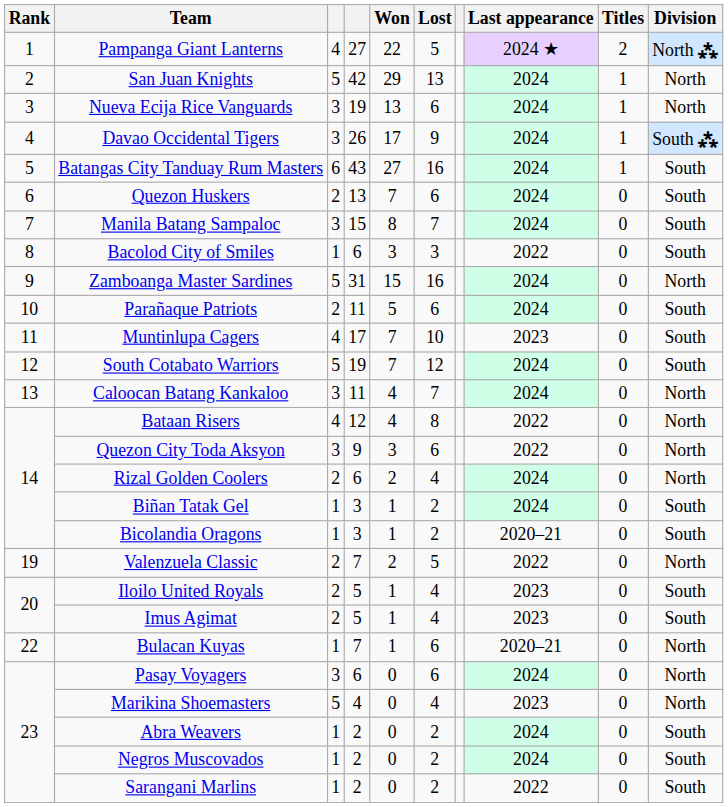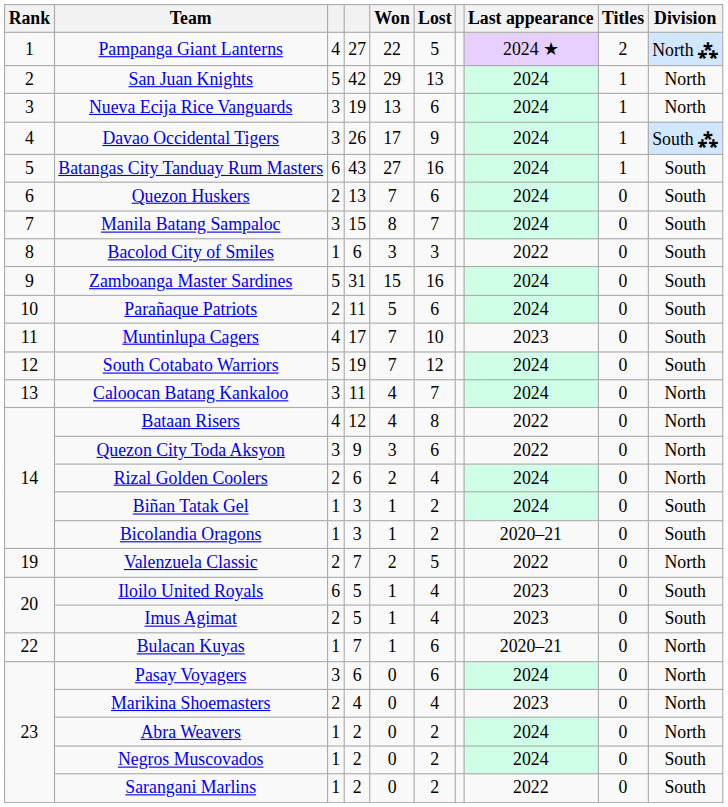 <table class="wikitable sortable" style="text-align: center;">
 <tr>
 <th>Rank</th>
 <th>Team</th>
 <th></th>
 <th></th>
 <th>Won</th>
 <th>Lost</th>
 <th></th>
 <th>Last appearance</th>
 <th>Titles</th>
 <th>Division</th>
 </tr>
 <tr>
 <td>1</td>
 <td><a href='#'>Pampanga Giant Lanterns</a></td>
 <td>4</td>
 <td>27</td>
 <td>22</td>
 <td>5</td>
 <td></td>
 <td style="background:#E7D0FF;">2024 ★</td>
 <td>2</td>
 <td style="background:#D0E7FF;">North <strong>⁂</strong></td>
 </tr>
 <tr>
 <td>2</td>
 <td><a href='#'>San Juan Knights</a></td>
 <td>5</td>
 <td>42</td>
 <td>29</td>
 <td>13</td>
 <td></td>
 <td style="background:#D0FFE7;">2024</td>
 <td>1</td>
 <td>North</td>
 </tr>
 <tr>
 <td>3</td>
 <td><a href='#'>Nueva Ecija Rice Vanguards</a></td>
 <td>3</td>
 <td>19</td>
 <td>13</td>
 <td>6</td>
 <td></td>
 <td style="background:#D0FFE7;">2024</td>
 <td>1</td>
 <td>North</td>
 </tr>
 <tr>
 <td>4</td>
 <td><a href='#'>Davao Occidental Tigers</a></td>
 <td>3</td>
 <td>26</td>
 <td>17</td>
 <td>9</td>
 <td></td>
 <td style="background:#D0FFE7;">2024</td>
 <td>1</td>
 <td style="background:#D0E7FF;">South <strong>⁂</strong></td>
 </tr>
 <tr>
 <td>5</td>
 <td><a href='#'>Batangas City Tanduay Rum Masters</a></td>
 <td>6</td>
 <td>43</td>
 <td>27</td>
 <td>16</td>
 <td></td>
 <td style="background:#D0FFE7;">2024</td>
 <td>1</td>
 <td>South</td>
 </tr>
 <tr>
 <td>6</td>
 <td><a href='#'>Quezon Huskers</a></td>
 <td>2</td>
 <td>13</td>
 <td>7</td>
 <td>6</td>
 <td></td>
 <td style="background:#D0FFE7;">2024</td>
 <td>0</td>
 <td>South</td>
 </tr>
 <tr>
 <td>7</td>
 <td><a href='#'>Manila Batang Sampaloc</a></td>
 <td>3</td>
 <td>15</td>
 <td>8</td>
 <td>7</td>
 <td></td>
 <td style="background:#D0FFE7;">2024</td>
 <td>0</td>
 <td>South</td>
 </tr>
 <tr>
 <td>8</td>
 <td><a href='#'>Bacolod City of Smiles</a></td>
 <td>1</td>
 <td>6</td>
 <td>3</td>
 <td>3</td>
 <td></td>
 <td>2022</td>
 <td>0</td>
 <td>South</td>
 </tr>
 <tr>
 <td>9</td>
 <td><a href='#'>Zamboanga Master Sardines</a></td>
 <td>5</td>
 <td>31</td>
 <td>15</td>
 <td>16</td>
 <td></td>
 <td style="background:#D0FFE7;">2024</td>
 <td>0</td>
-<td>North</td>
+<td>South</td>
 </tr>
 <tr>
 <td>10</td>
 <td><a href='#'>Parañaque Patriots</a></td>
 <td>2</td>
 <td>11</td>
 <td>5</td>
 <td>6</td>
 <td></td>
 <td style="background:#D0FFE7;">2024</td>
 <td>0</td>
 <td>South</td>
 </tr>
 <tr>
 <td>11</td>
 <td><a href='#'>Muntinlupa Cagers</a></td>
 <td>4</td>
 <td>17</td>
 <td>7</td>
 <td>10</td>
 <td></td>
 <td>2023</td>
 <td>0</td>
 <td>South</td>
 </tr>
 <tr>
 <td>12</td>
 <td><a href='#'>South Cotabato Warriors</a></td>
 <td>5</td>
 <td>19</td>
 <td>7</td>
 <td>12</td>
 <td></td>
 <td style="background:#D0FFE7;">2024</td>
 <td>0</td>
 <td>South</td>
 </tr>
 <tr>
 <td>13</td>
 <td><a href='#'>Caloocan Batang Kankaloo</a></td>
 <td>3</td>
 <td>11</td>
 <td>4</td>
 <td>7</td>
 <td></td>
 <td style="background:#D0FFE7;">2024</td>
 <td>0</td>
 <td>North</td>
 </tr>
 <tr>
 <td rowspan="5">14 <br> </td>
 <td><a href='#'>Bataan Risers</a></td>
 <td>4</td>
 <td>12</td>
 <td>4</td>
 <td>8</td>
 <td></td>
 <td>2022</td>
 <td>0</td>
 <td>North</td>
 </tr>
 <tr>
 <td><a href='#'>Quezon City Toda Aksyon</a></td>
 <td>3</td>
 <td>9</td>
 <td>3</td>
 <td>6</td>
 <td></td>
 <td>2022</td>
 <td>0</td>
 <td>North</td>
 </tr>
 <tr>
 <td><a href='#'>Rizal Golden Coolers</a></td>
 <td>2</td>
 <td>6</td>
 <td>2</td>
 <td>4</td>
 <td></td>
 <td style="background:#D0FFE7;">2024</td>
 <td>0</td>
 <td>North</td>
 </tr>
 <tr>
 <td><a href='#'>Biñan Tatak Gel</a></td>
 <td>1</td>
 <td>3</td>
 <td>1</td>
 <td>2</td>
 <td></td>
 <td style="background:#D0FFE7;">2024</td>
 <td>0</td>
 <td>South</td>
 </tr>
 <tr>
 <td><a href='#'>Bicolandia Oragons</a></td>
 <td>1</td>
 <td>3</td>
 <td>1</td>
 <td>2</td>
 <td></td>
 <td>2020–21</td>
 <td>0</td>
 <td>South</td>
 </tr>
 <tr>
 <td>19</td>
 <td><a href='#'>Valenzuela Classic</a></td>
 <td>2</td>
 <td>7</td>
 <td>2</td>
 <td>5</td>
 <td></td>
 <td>2022</td>
 <td>0</td>
 <td>North</td>
 </tr>
 <tr>
 <td rowspan="2">20 <br> </td>
 <td><a href='#'>Iloilo United Royals</a></td>
-<td>2</td>
+<td>6</td>
 <td>5</td>
 <td>1</td>
 <td>4</td>
 <td></td>
 <td>2023</td>
 <td>0</td>
 <td>South</td>
 </tr>
 <tr>
 <td><a href='#'>Imus Agimat</a></td>
 <td>2</td>
 <td>5</td>
 <td>1</td>
 <td>4</td>
 <td></td>
 <td>2023</td>
 <td>0</td>
 <td>South</td>
 </tr>
 <tr>
 <td>22</td>
 <td><a href='#'>Bulacan Kuyas</a></td>
 <td>1</td>
 <td>7</td>
 <td>1</td>
 <td>6</td>
 <td></td>
 <td>2020–21</td>
 <td>0</td>
 <td>North</td>
 </tr>
 <tr>
 <td rowspan="5">23 <br> </td>
 <td><a href='#'>Pasay Voyagers</a></td>
 <td>3</td>
 <td>6</td>
 <td>0</td>
 <td>6</td>
 <td></td>
 <td style="background:#D0FFE7;">2024</td>
 <td>0</td>
 <td>North</td>
 </tr>
 <tr>
 <td><a href='#'>Marikina Shoemasters</a></td>
-<td>5</td>
+<td>2</td>
 <td>4</td>
 <td>0</td>
 <td>4</td>
 <td></td>
 <td>2023</td>
 <td>0</td>
 <td>North</td>
 </tr>
 <tr>
 <td><a href='#'>Abra Weavers</a></td>
 <td>1</td>
 <td>2</td>
 <td>0</td>
 <td>2</td>
 <td></td>
 <td style="background:#D0FFE7;">2024</td>
 <td>0</td>
-<td>South</td>
+<td>North</td>
 </tr>
 <tr>
 <td><a href='#'>Negros Muscovados</a></td>
 <td>1</td>
 <td>2</td>
 <td>0</td>
 <td>2</td>
 <td></td>
 <td style="background:#D0FFE7;">2024</td>
 <td>0</td>
 <td>South</td>
 </tr>
 <tr>
 <td><a href='#'>Sarangani Marlins</a></td>
 <td>1</td>
 <td>2</td>
 <td>0</td>
 <td>2</td>
 <td></td>
 <td>2022</td>
 <td>0</td>
 <td>South</td>
 </tr>
 </table>
